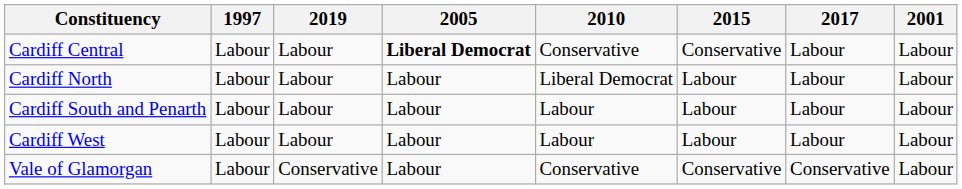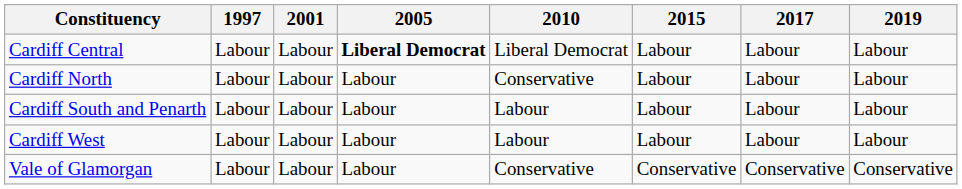 <table class="wikitable">
 <tr>
 <th>Constituency</th>
 <th>1997</th>
-<th>2019</th>
+<th>2001</th>
 <th>2005</th>
 <th>2010</th>
 <th>2015</th>
 <th>2017</th>
-<th>2001</th>
+<th>2019</th>
 </tr>
 <tr>
 <td><a href='#'>Cardiff Central</a></td>
 <td bgcolor=>Labour</td>
 <td bgcolor=>Labour</td>
 <td bgcolor=><strong>Liberal Democrat</strong></td>
-<td bgcolor=>Conservative</td>
-<td bgcolor=>Conservative</td>
+<td bgcolor=>Liberal Democrat</td>
+<td bgcolor=>Labour</td>
 <td bgcolor=>Labour</td>
 <td bgcolor=>Labour</td>
 </tr>
 <tr>
 <td><a href='#'>Cardiff North</a></td>
 <td bgcolor=>Labour</td>
 <td bgcolor=>Labour</td>
 <td bgcolor=>Labour</td>
-<td bgcolor=>Liberal Democrat</td>
+<td bgcolor=>Conservative</td>
 <td bgcolor=>Labour</td>
 <td bgcolor=>Labour</td>
 <td bgcolor=>Labour</td>
 </tr>
 <tr>
 <td><a href='#'>Cardiff South and Penarth</a></td>
 <td bgcolor=>Labour</td>
 <td bgcolor=>Labour</td>
 <td bgcolor=>Labour</td>
 <td bgcolor=>Labour</td>
 <td bgcolor=>Labour</td>
 <td bgcolor=>Labour</td>
 <td bgcolor=>Labour</td>
 </tr>
 <tr>
 <td><a href='#'>Cardiff West</a></td>
 <td bgcolor=>Labour</td>
 <td bgcolor=>Labour</td>
 <td bgcolor=>Labour</td>
 <td bgcolor=>Labour</td>
 <td bgcolor=>Labour</td>
 <td bgcolor=>Labour</td>
 <td bgcolor=>Labour</td>
 </tr>
 <tr>
 <td><a href='#'>Vale of Glamorgan</a></td>
 <td bgcolor=>Labour</td>
-<td bgcolor=>Conservative</td>
+<td bgcolor=>Labour</td>
 <td bgcolor=>Labour</td>
 <td bgcolor=>Conservative</td>
 <td bgcolor=>Conservative</td>
 <td bgcolor=>Conservative</td>
-<td bgcolor=>Labour</td>
+<td bgcolor=>Conservative</td>
 </tr>
 </table>
